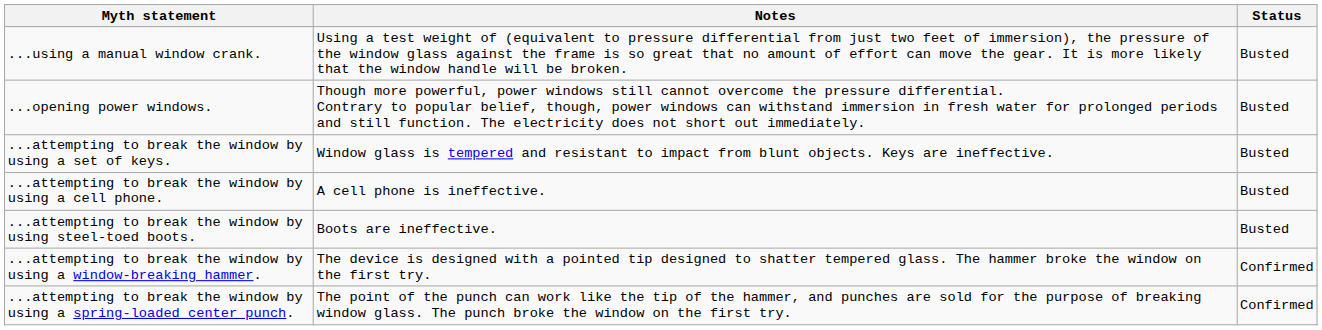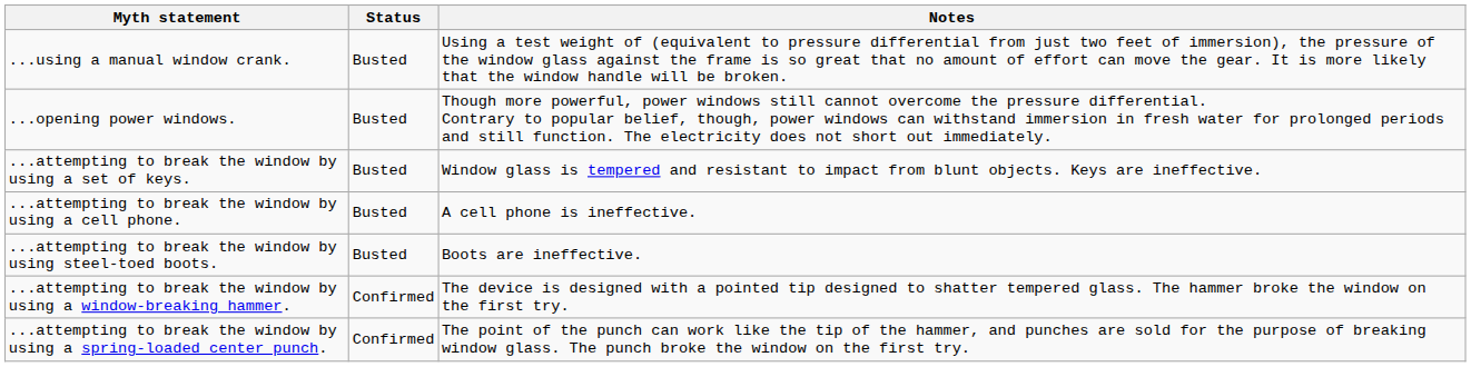 <table class="wikitable plainrowheaders">
 <tr>
 <th>Myth statement</th>
+<th>Status</th>
 <th>Notes</th>
-<th>Status</th>
 </tr>
 <tr>
 <td>...using a manual window crank.</td>
+<td><span>Busted</span></td>
 <td>Using a test weight of  (equivalent to pressure differential from just two feet of immersion), the pressure of the window glass against the frame is so great that no amount of effort can move the gear. It is more likely that the window handle will be broken.</td>
-<td><span>Busted</span></td>
 </tr>
 <tr>
 <td>...opening power windows.</td>
+<td><span>Busted</span></td>
 <td>Though more powerful, power windows still cannot overcome the pressure differential.<br>Contrary to popular belief, though, power windows can withstand immersion in fresh water for prolonged periods and still function. The electricity does not short out immediately.</td>
-<td><span>Busted</span></td>
 </tr>
 <tr>
 <td>...attempting to break the window by using a set of keys.</td>
+<td><span>Busted</span></td>
 <td>Window glass is <a href='#'>tempered</a> and resistant to impact from blunt objects. Keys are ineffective.</td>
-<td><span>Busted</span></td>
 </tr>
 <tr>
 <td>...attempting to break the window by using a cell phone.</td>
+<td><span>Busted</span></td>
 <td>A cell phone is ineffective.</td>
-<td><span>Busted</span></td>
 </tr>
 <tr>
 <td>...attempting to break the window by using steel-toed boots.</td>
+<td><span>Busted</span></td>
 <td>Boots are ineffective.</td>
-<td><span>Busted</span></td>
 </tr>
 <tr>
 <td>...attempting to break the window by using a <a href='#'>window-breaking hammer</a>.</td>
+<td><span>Confirmed</span></td>
 <td>The device is designed with a pointed tip designed to shatter tempered glass. The hammer broke the window on the first try.</td>
-<td><span>Confirmed</span></td>
 </tr>
 <tr>
 <td>...attempting to break the window by using a <a href='#'>spring-loaded center punch</a>.</td>
+<td><span>Confirmed</span></td>
 <td>The point of the punch can work like the tip of the hammer, and punches are sold for the purpose of breaking window glass. The punch broke the window on the first try.</td>
-<td><span>Confirmed</span></td>
 </tr>
 </table>
